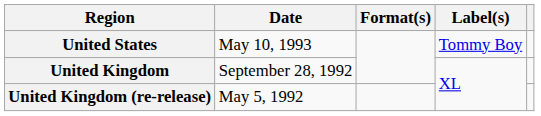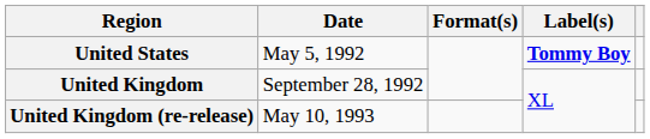 <table class="wikitable plainrowheaders">
 <tr>
 <th scope="col">Region</th>
 <th scope="col">Date</th>
 <th scope="col">Format(s)</th>
 <th scope="col">Label(s)</th>
 <th scope="col"></th>
 </tr>
 <tr>
 <th scope="row">United States</th>
-<td>May 10, 1993</td>
+<td>May 5, 1992</td>
 <td rowspan="2"></td>
-<td><a href='#'>Tommy Boy</a></td>
+<td><strong><a href='#'>Tommy Boy</a></strong></td>
 <td></td>
 </tr>
 <tr>
 <th scope="row">United Kingdom</th>
 <td>September 28, 1992</td>
 <td rowspan="2"><a href='#'>XL</a></td>
 <td></td>
 </tr>
 <tr>
 <th scope="row">United Kingdom (re-release)</th>
-<td>May 5, 1992</td>
+<td>May 10, 1993</td>
 <td></td>
 <td></td>
 </tr>
 </table>
